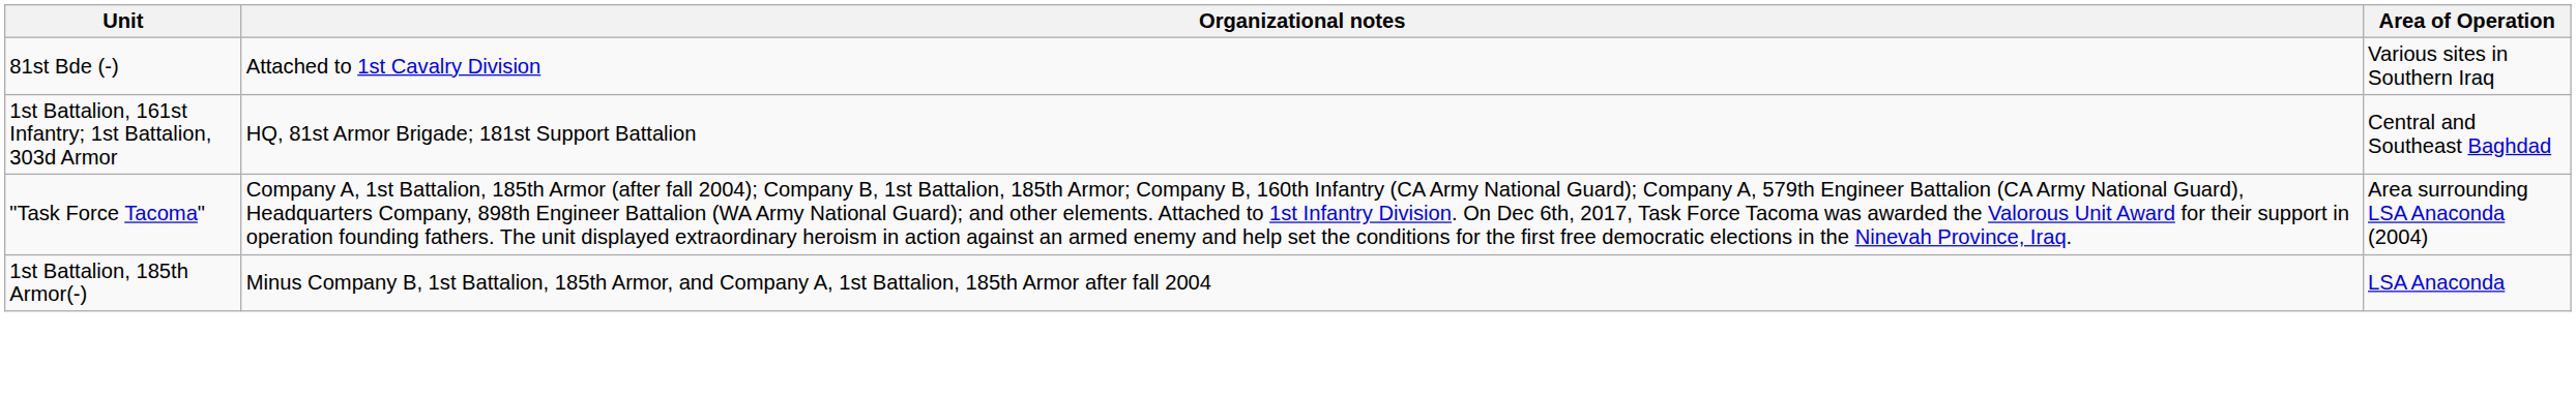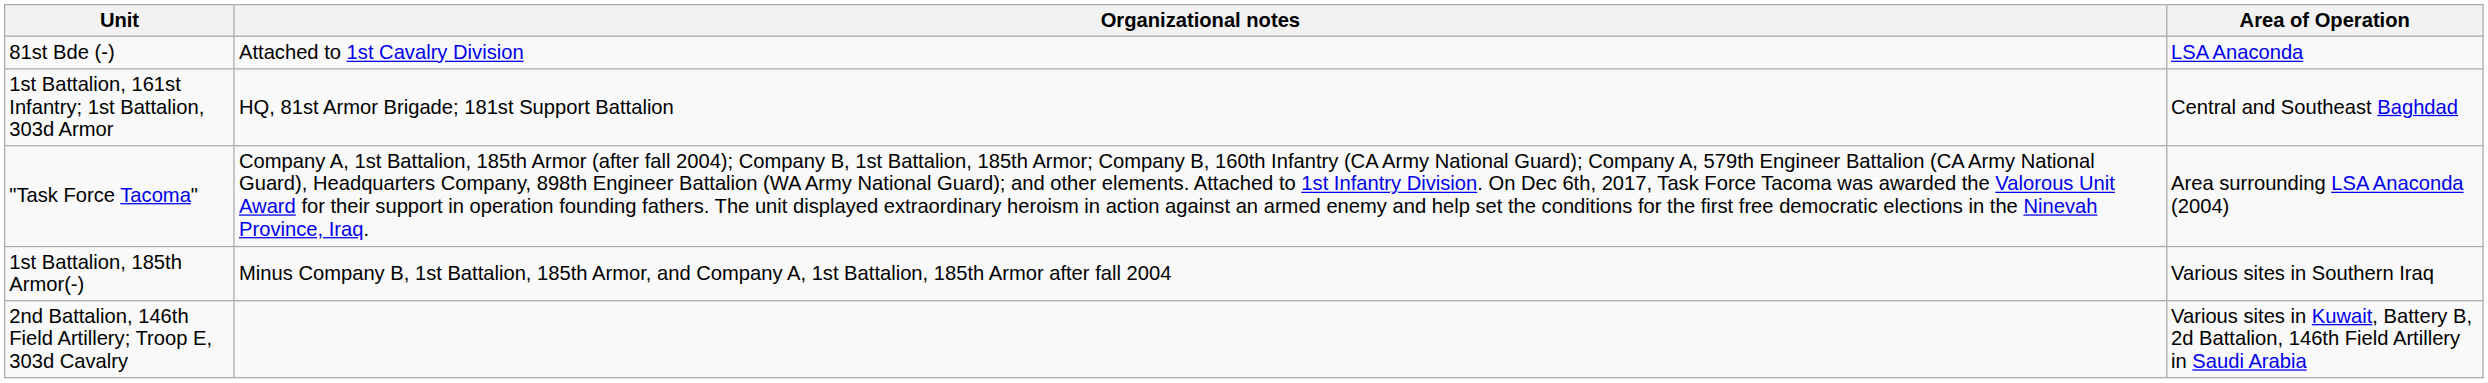 <table class="wikitable">
 <tr>
 <th>Unit</th>
 <th>Organizational notes</th>
 <th>Area of Operation</th>
 </tr>
 <tr>
 <td>81st Bde (-)</td>
 <td>Attached to <a href='#'>1st Cavalry Division</a></td>
-<td>Various sites in Southern Iraq</td>
+<td><a href='#'>LSA Anaconda</a></td>
 </tr>
 <tr>
 <td>1st Battalion, 161st Infantry; 1st Battalion, 303d Armor</td>
 <td>HQ, 81st Armor Brigade; 181st Support Battalion</td>
 <td>Central and Southeast <a href='#'>Baghdad</a></td>
 </tr>
 <tr>
 <td>"Task Force <a href='#'>Tacoma</a>"</td>
 <td>Company A, 1st Battalion, 185th Armor (after fall 2004); Company B, 1st Battalion, 185th Armor; Company B, 160th Infantry (CA Army National Guard); Company A, 579th Engineer Battalion (CA Army National Guard), Headquarters Company, 898th Engineer Battalion (WA Army National Guard); and other elements. Attached to <a href='#'>1st Infantry Division</a>. On Dec 6th, 2017, Task Force Tacoma was awarded the <a href='#'>Valorous Unit Award</a> for their support in operation founding fathers. The unit displayed extraordinary heroism in action against an armed enemy and help set the conditions for the first free democratic elections in the <a href='#'>Ninevah Province, Iraq</a>.</td>
 <td>Area surrounding <a href='#'>LSA Anaconda</a> (2004)</td>
 </tr>
 <tr>
 <td>1st Battalion, 185th Armor(-)</td>
 <td>Minus Company B, 1st Battalion, 185th Armor, and Company A, 1st Battalion, 185th Armor after fall 2004</td>
-<td><a href='#'>LSA Anaconda</a></td>
+<td>Various sites in Southern Iraq</td>
+</tr>
+<tr>
+<td>2nd Battalion, 146th Field Artillery; Troop E, 303d Cavalry</td>
+<td></td>
+<td>Various sites in <a href='#'>Kuwait</a>, Battery B, 2d Battalion, 146th Field Artillery in <a href='#'>Saudi Arabia</a></td>
 </tr>
 </table>
